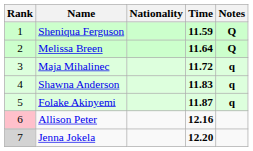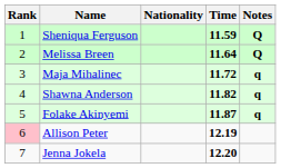 <table class="wikitable sortable" style="text-align:center">
 <tr>
 <th>Rank</th>
 <th>Name</th>
 <th>Nationality</th>
 <th>Time</th>
 <th>Notes</th>
 </tr>
 <tr bgcolor=ccffcc>
 <td>1</td>
 <td align=left><a href='#'>Sheniqua Ferguson</a></td>
 <td align=left></td>
 <td><strong>11.59</strong></td>
 <td><strong>Q</strong></td>
 </tr>
 <tr bgcolor=ccffcc>
 <td>2</td>
 <td align=left><a href='#'>Melissa Breen</a></td>
 <td align=left></td>
 <td><strong>11.64</strong></td>
 <td><strong>Q</strong></td>
 </tr>
 <tr bgcolor=ddffdd>
 <td>3</td>
 <td align=left><a href='#'>Maja Mihalinec</a></td>
 <td align=left></td>
 <td><strong>11.72</strong></td>
 <td><strong>q</strong></td>
 </tr>
 <tr bgcolor=ddffdd>
 <td>4</td>
 <td align=left><a href='#'>Shawna Anderson</a></td>
 <td align=left></td>
-<td><strong>11.83</strong></td>
+<td><strong>11.82</strong></td>
 <td><strong>q</strong></td>
 </tr>
 <tr bgcolor=ddffdd>
 <td>5</td>
 <td align=left><a href='#'>Folake Akinyemi</a></td>
 <td align=left></td>
 <td><strong>11.87</strong></td>
 <td><strong>q</strong></td>
 </tr>
 <tr>
 <td style="background: pink;">6</td>
 <td align=left><a href='#'>Allison Peter</a></td>
 <td align=left></td>
-<td><strong>12.16</strong></td>
+<td><strong>12.19</strong></td>
 <td></td>
 </tr>
 <tr>
-<td style="background: lightgrey;">7</td>
+<td>7</td>
 <td align=left><a href='#'>Jenna Jokela</a></td>
 <td align=left></td>
 <td><strong>12.20</strong></td>
 <td></td>
 </tr>
 </table>
